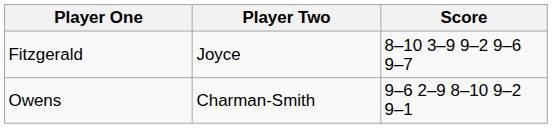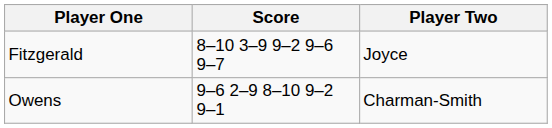 <table class="wikitable">
 <tr>
 <th width=170>Player One</th>
+<th width=150>Score</th>
 <th width=170>Player Two</th>
-<th width=150>Score</th>
 </tr>
 <tr>
 <td> Fitzgerald</td>
+<td>8–10 3–9 9–2 9–6 9–7</td>
 <td> Joyce</td>
-<td>8–10 3–9 9–2 9–6 9–7</td>
 </tr>
 <tr>
 <td> Owens</td>
+<td>9–6 2–9 8–10 9–2 9–1</td>
 <td> Charman-Smith</td>
-<td>9–6 2–9 8–10 9–2 9–1</td>
 </tr>
 </table>
